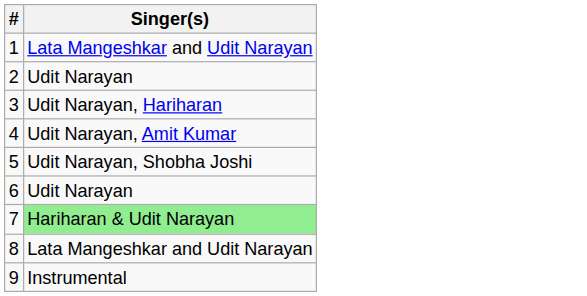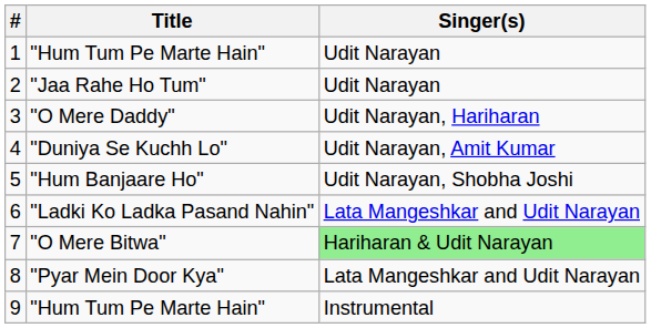 <table class="wikitable" style="font-size:95%;">
 <tr>
 <th>#</th>
+<th>Title</th>
 <th>Singer(s)</th>
 </tr>
 <tr>
 <td>1</td>
-<td><a href='#'>Lata Mangeshkar</a> and <a href='#'>Udit Narayan</a></td>
+<td>"Hum Tum Pe Marte Hain"</td>
+<td>Udit Narayan</td>
 </tr>
 <tr>
 <td>2</td>
+<td>"Jaa Rahe Ho Tum"</td>
 <td>Udit Narayan</td>
 </tr>
 <tr>
 <td>3</td>
+<td>"O Mere Daddy"</td>
 <td>Udit Narayan, <a href='#'>Hariharan</a></td>
 </tr>
 <tr>
 <td>4</td>
+<td>"Duniya Se Kuchh Lo"</td>
 <td>Udit Narayan, <a href='#'>Amit Kumar</a></td>
 </tr>
 <tr>
 <td>5</td>
+<td>"Hum Banjaare Ho"</td>
 <td>Udit Narayan, Shobha Joshi</td>
 </tr>
 <tr>
 <td>6</td>
-<td>Udit Narayan</td>
+<td>"Ladki Ko Ladka Pasand Nahin"</td>
+<td><a href='#'>Lata Mangeshkar</a> and <a href='#'>Udit Narayan</a></td>
 </tr>
 <tr>
 <td>7</td>
+<td>"O Mere Bitwa"</td>
 <td style="background: lightgreen;">Hariharan & Udit Narayan</td>
 </tr>
 <tr>
 <td>8</td>
+<td>"Pyar Mein Door Kya"</td>
 <td>Lata Mangeshkar and Udit Narayan</td>
 </tr>
 <tr>
 <td>9</td>
+<td>"Hum Tum Pe Marte Hain"</td>
 <td>Instrumental</td>
 </tr>
 </table>
